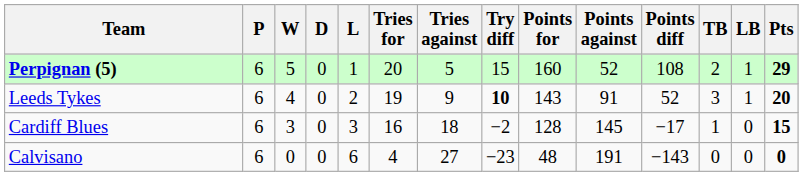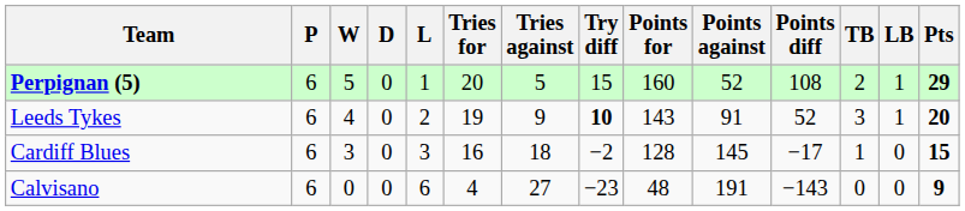 <table class="wikitable" style="text-align:center">
 <tr>
 <th width="200">Team</th>
 <th width="20">P</th>
 <th width="20">W</th>
 <th width="20">D</th>
 <th width="20">L</th>
 <th width="20">Tries for</th>
 <th width="20">Tries against</th>
 <th width="20">Try diff</th>
 <th width="20">Points for</th>
 <th width="20">Points against</th>
 <th width="25">Points diff</th>
 <th width="20">TB</th>
 <th width="20">LB</th>
 <th width="20">Pts</th>
 </tr>
 <tr bgcolor=#ccffcc>
 <td align=left> <strong><a href='#'>Perpignan</a> (5)</strong></td>
 <td>6</td>
 <td>5</td>
 <td>0</td>
 <td>1</td>
 <td>20</td>
 <td>5</td>
 <td>15</td>
 <td>160</td>
 <td>52</td>
 <td>108</td>
 <td>2</td>
 <td>1</td>
 <td><strong>29</strong></td>
 </tr>
 <tr>
 <td align=left> <a href='#'>Leeds Tykes</a></td>
 <td>6</td>
 <td>4</td>
 <td>0</td>
 <td>2</td>
 <td>19</td>
 <td>9</td>
 <td><strong>10</strong></td>
 <td>143</td>
 <td>91</td>
 <td>52</td>
 <td>3</td>
 <td>1</td>
 <td><strong>20</strong></td>
 </tr>
 <tr>
 <td align=left> <a href='#'>Cardiff Blues</a></td>
 <td>6</td>
 <td>3</td>
 <td>0</td>
 <td>3</td>
 <td>16</td>
 <td>18</td>
 <td>−2</td>
 <td>128</td>
 <td>145</td>
 <td>−17</td>
 <td>1</td>
 <td>0</td>
 <td><strong>15</strong></td>
 </tr>
 <tr>
 <td align=left> <a href='#'>Calvisano</a></td>
 <td>6</td>
 <td>0</td>
 <td>0</td>
 <td>6</td>
 <td>4</td>
 <td>27</td>
 <td>−23</td>
 <td>48</td>
 <td>191</td>
 <td>−143</td>
 <td>0</td>
 <td>0</td>
-<td><strong>0</strong></td>
+<td><strong>9</strong></td>
 </tr>
 </table>
